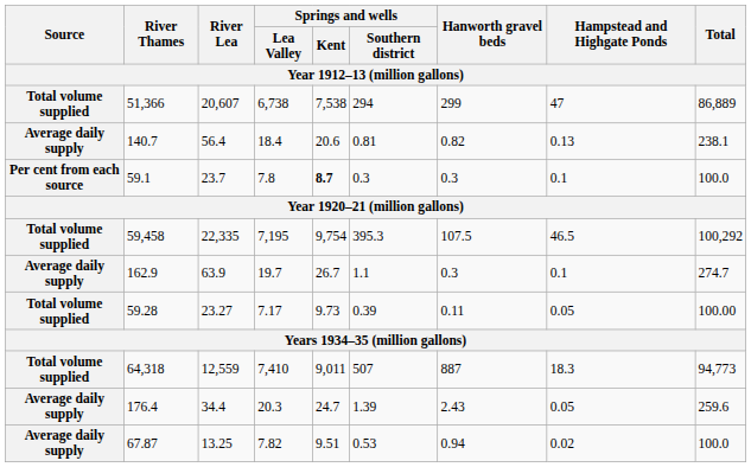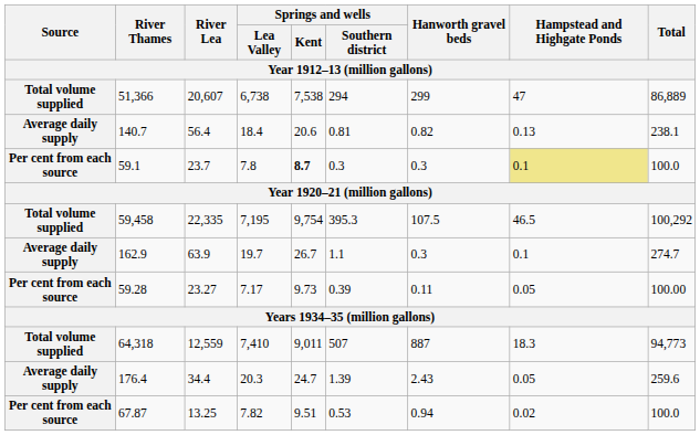 <table class="wikitable">
 <tr>
 <th rowspan="2">Source</th>
 <th rowspan="2">River  Thames</th>
 <th rowspan="2">River  Lea</th>
 <th colspan="3">Springs  and wells</th>
 <th rowspan="2">Hanworth  gravel beds</th>
 <th rowspan="2">Hampstead  and Highgate Ponds</th>
 <th rowspan="2">Total</th>
 </tr>
 <tr>
 <th>Lea  Valley</th>
 <th>Kent</th>
 <th>Southern  district</th>
 </tr>
 <tr>
 <th colspan="9">Year  1912–13 (million gallons)</th>
 </tr>
 <tr>
 <th>Total  volume supplied</th>
 <td>51,366</td>
 <td>20,607</td>
 <td>6,738</td>
 <td>7,538</td>
 <td>294</td>
 <td>299</td>
 <td>47</td>
 <td>86,889</td>
 </tr>
 <tr>
 <th>Average  daily supply</th>
 <td>140.7</td>
 <td>56.4</td>
 <td>18.4</td>
 <td>20.6</td>
 <td>0.81</td>
 <td>0.82</td>
 <td>0.13</td>
 <td>238.1</td>
 </tr>
 <tr>
 <th>Per cent  from each source</th>
 <td>59.1</td>
 <td>23.7</td>
 <td>7.8</td>
 <td><strong>8.7</strong></td>
 <td>0.3</td>
 <td>0.3</td>
-<td>0.1</td>
+<td style="background: khaki;">0.1</td>
 <td>100.0</td>
 </tr>
 <tr>
 <th colspan="9">Year  1920–21 (million gallons)</th>
 </tr>
 <tr>
 <th>Total  volume supplied</th>
 <td>59,458</td>
 <td>22,335</td>
 <td>7,195</td>
 <td>9,754</td>
 <td>395.3</td>
 <td>107.5</td>
 <td>46.5</td>
 <td>100,292</td>
 </tr>
 <tr>
 <th>Average  daily supply</th>
 <td>162.9</td>
 <td>63.9</td>
 <td>19.7</td>
 <td>26.7</td>
 <td>1.1</td>
 <td>0.3</td>
 <td>0.1</td>
 <td>274.7</td>
 </tr>
 <tr>
-<th>Total  volume supplied</th>
+<th>Per cent  from each source</th>
 <td>59.28</td>
 <td>23.27</td>
 <td>7.17</td>
 <td>9.73</td>
 <td>0.39</td>
 <td>0.11</td>
 <td>0.05</td>
 <td>100.00</td>
 </tr>
 <tr>
 <th colspan="9">Years 1934–35 (million gallons)</th>
 </tr>
 <tr>
 <th>Total  volume supplied</th>
 <td>64,318</td>
 <td>12,559</td>
 <td>7,410</td>
 <td>9,011</td>
 <td>507</td>
 <td>887</td>
 <td>18.3</td>
 <td>94,773</td>
 </tr>
 <tr>
 <th>Average  daily supply</th>
 <td>176.4</td>
 <td>34.4</td>
 <td>20.3</td>
 <td>24.7</td>
 <td>1.39</td>
 <td>2.43</td>
 <td>0.05</td>
 <td>259.6</td>
 </tr>
 <tr>
-<th>Average  daily supply</th>
+<th>Per cent  from each source</th>
 <td>67.87</td>
 <td>13.25</td>
 <td>7.82</td>
 <td>9.51</td>
 <td>0.53</td>
 <td>0.94</td>
 <td>0.02</td>
 <td>100.0</td>
 </tr>
 </table>
